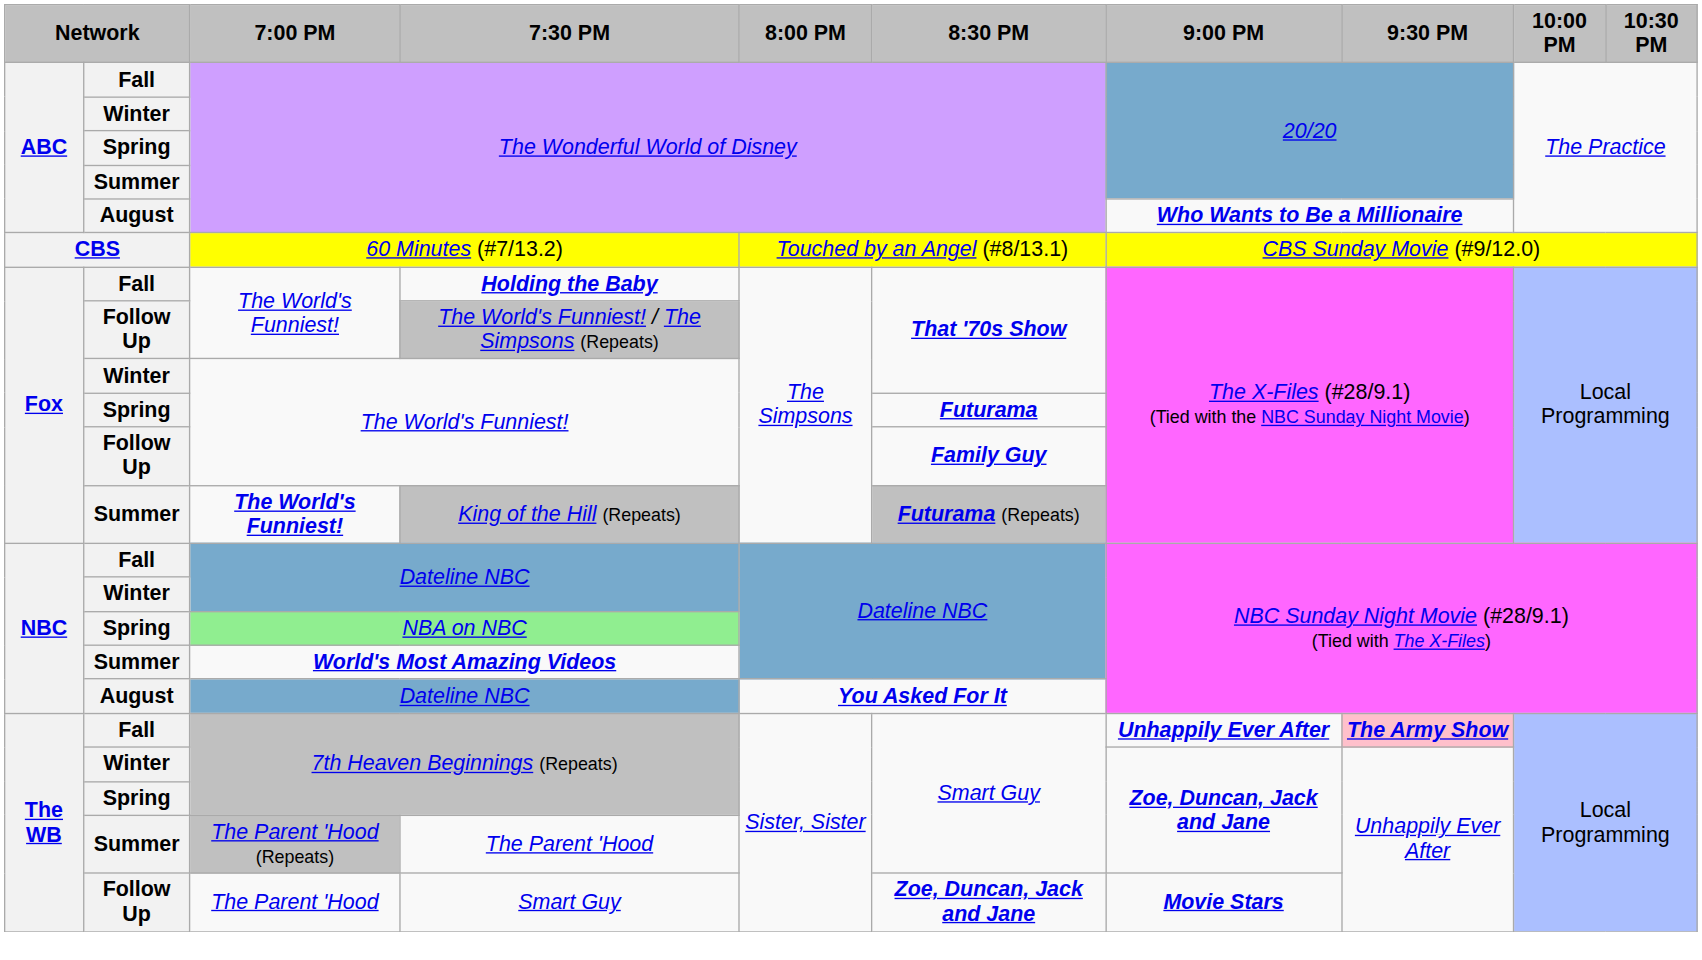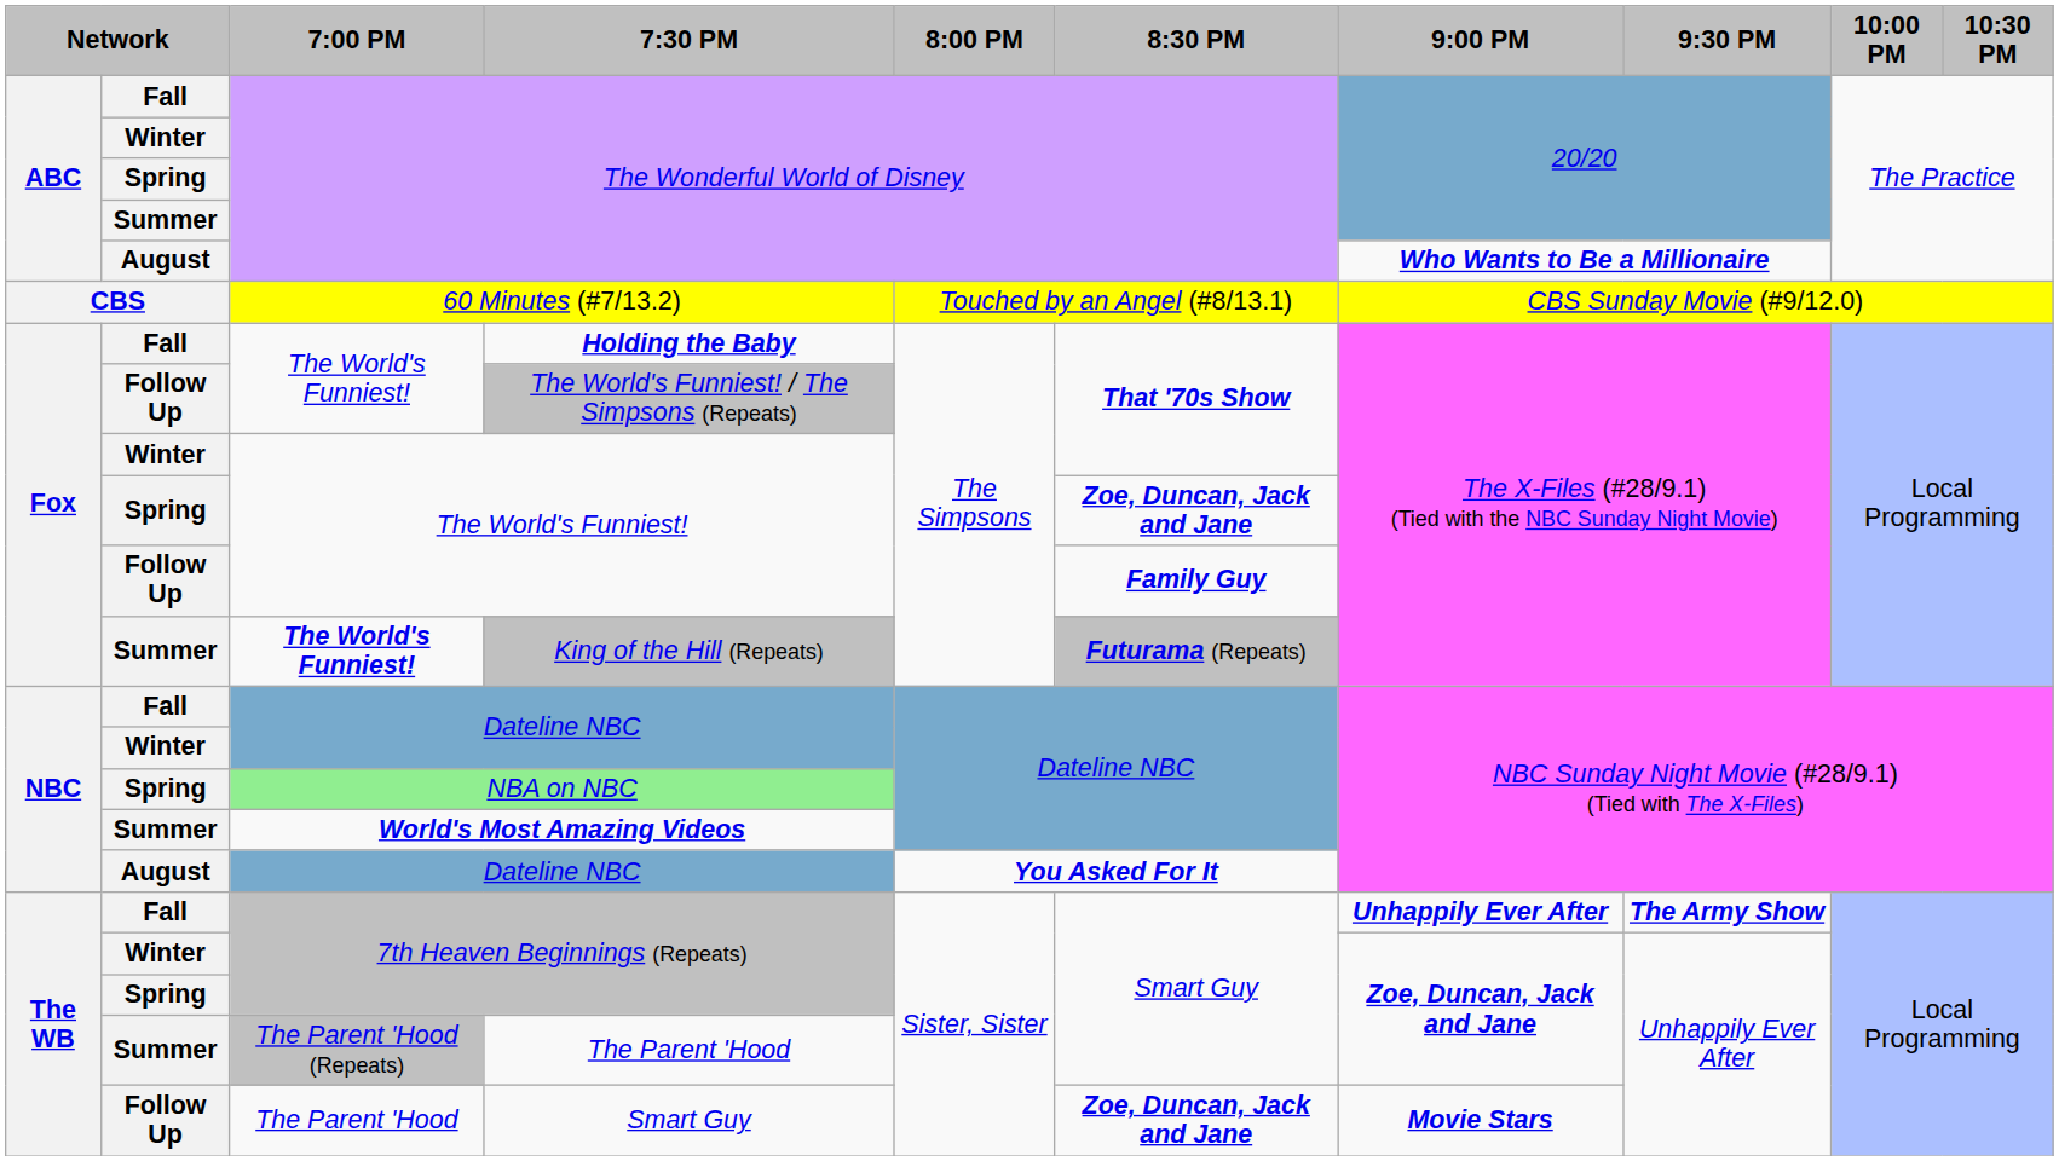 <table class="wikitable" style="width:100%;margin-right:0;text-align:center">
 <tr>
 <th colspan="2" style="background-color:#C0C0C0;text-align:center">Network</th>
 <th style="background-color:#C0C0C0;text-align:center">7:00 PM</th>
 <th style="background-color:#C0C0C0;text-align:center">7:30 PM</th>
 <th style="background-color:#C0C0C0;text-align:center">8:00 PM</th>
 <th style="background-color:#C0C0C0;text-align:center">8:30 PM</th>
 <th style="background-color:#C0C0C0;text-align:center">9:00 PM</th>
 <th style="background-color:#C0C0C0;text-align:center">9:30 PM</th>
 <th style="background-color:#C0C0C0;text-align:center">10:00 PM</th>
 <th style="background-color:#C0C0C0;text-align:center">10:30 PM</th>
 </tr>
 <tr>
 <th rowspan="5"><a href='#'>ABC</a></th>
 <th>Fall</th>
 <td colspan="4" bgcolor="#CF9FFF" rowspan="5"><em><a href='#'>The Wonderful World of Disney</a></em></td>
 <td colspan="2" bgcolor="#77AACC" rowspan="4"><em><a href='#'>20/20</a></em></td>
 <td colspan="2"  rowspan="5"><em><a href='#'>The Practice</a></em></td>
 </tr>
 <tr>
 <th>Winter</th>
 </tr>
 <tr>
 <th>Spring</th>
 </tr>
 <tr>
 <th>Summer</th>
 </tr>
 <tr>
 <th>August</th>
 <td colspan="2"><strong><em><a href='#'>Who Wants to Be a Millionaire</a></em></strong></td>
 </tr>
 <tr>
 <th colspan="2"><a href='#'>CBS</a></th>
 <td bgcolor="#FFFF00" colspan="2"><em><a href='#'>60 Minutes</a></em> (#7/13.2)</td>
 <td bgcolor="#FFFF00" colspan="2"><em><a href='#'>Touched by an Angel</a></em> (#8/13.1)</td>
 <td bgcolor="#FFFF00" colspan="4"><em><a href='#'>CBS Sunday Movie</a></em> (#9/12.0)</td>
 </tr>
 <tr>
 <th rowspan="6"><a href='#'>Fox</a></th>
 <th>Fall</th>
 <td rowspan="2"><em><a href='#'>The World's Funniest!</a></em></td>
 <td><strong><em><a href='#'>Holding the Baby</a></em></strong></td>
 <td rowspan="6"><em><a href='#'>The Simpsons</a></em></td>
 <td rowspan="3"><strong><em><a href='#'>That '70s Show</a></em></strong></td>
 <td bgcolor="#FF66FF" rowspan="6" colspan="2"><em><a href='#'>The X-Files</a></em> (#28/9.1)<br><small>(Tied with the <a href='#'>NBC Sunday Night Movie</a>)</small></td>
 <td bgcolor="#abbfff" rowspan="6" colspan="2">Local Programming</td>
 </tr>
 <tr>
 <th>Follow Up</th>
 <td bgcolor="#C0C0C0"><em><a href='#'>The World's Funniest!</a> / <a href='#'>The Simpsons</a></em> <small>(Repeats)</small></td>
 </tr>
 <tr>
 <th>Winter</th>
 <td rowspan="3" colspan="2"><em><a href='#'>The World's Funniest!</a></em></td>
 </tr>
 <tr>
 <th>Spring</th>
-<td><strong><em><a href='#'>Futurama</a></em></strong></td>
+<td><strong><em><a href='#'>Zoe, Duncan, Jack and Jane</a></em></strong></td>
 </tr>
 <tr>
 <th>Follow Up</th>
 <td><strong><em><a href='#'>Family Guy</a></em></strong></td>
 </tr>
 <tr>
 <th>Summer</th>
 <td><strong><em><a href='#'>The World's Funniest!</a></em></strong></td>
 <td bgcolor="#C0C0C0"><em><a href='#'>King of the Hill</a></em> <small>(Repeats)</small></td>
 <td bgcolor="#C0C0C0"><strong><em><a href='#'>Futurama</a></em></strong> <small>(Repeats)</small></td>
 </tr>
 <tr>
 <th rowspan="5"><a href='#'>NBC</a></th>
 <th>Fall</th>
 <td colspan="2" bgcolor="#77AACC" rowspan="2"><em><a href='#'>Dateline NBC</a></em></td>
 <td colspan="2" bgcolor="#77AACC" rowspan="4"><em><a href='#'>Dateline NBC</a></em></td>
 <td rowspan="5" bgcolor="#FF66FF" colspan="4"><em><a href='#'>NBC Sunday Night Movie</a></em> (#28/9.1)<br><small>(Tied with <em><a href='#'>The X-Files</a></em>)</small></td>
 </tr>
 <tr>
 <th>Winter</th>
 </tr>
 <tr>
 <th>Spring</th>
 <td colspan="2" bgcolor="lightgreen"><em><a href='#'>NBA on NBC</a></em></td>
 </tr>
 <tr>
 <th>Summer</th>
 <td colspan="2"><strong><em><a href='#'>World's Most Amazing Videos</a></em></strong></td>
 </tr>
 <tr>
 <th>August</th>
 <td colspan="2" bgcolor="#77AACC"><em><a href='#'>Dateline NBC</a></em></td>
 <td colspan="2"><strong><em><a href='#'>You Asked For It</a></em></strong></td>
 </tr>
 <tr>
 <th rowspan="5"><a href='#'>The WB</a></th>
 <th>Fall</th>
 <td colspan="2" rowspan="3" bgcolor="#C0C0C0"><em><a href='#'>7th Heaven Beginnings</a></em> <small>(Repeats)</small></td>
 <td rowspan="5"><em><a href='#'>Sister, Sister</a></em></td>
 <td rowspan="4"><em><a href='#'>Smart Guy</a></em></td>
 <td><strong><em><a href='#'>Unhappily Ever After</a></em></strong></td>
-<td style="background: pink;"><strong><em><a href='#'>The Army Show</a></em></strong></td>
+<td><strong><em><a href='#'>The Army Show</a></em></strong></td>
 <td bgcolor="#abbfff" rowspan="5" colspan="2">Local Programming</td>
 </tr>
 <tr>
 <th>Winter</th>
 <td rowspan="3"><strong><em><a href='#'>Zoe, Duncan, Jack and Jane</a></em></strong></td>
 <td rowspan="4"><em><a href='#'>Unhappily Ever After</a></em></td>
 </tr>
 <tr>
 <th>Spring</th>
 </tr>
 <tr>
 <th>Summer</th>
 <td bgcolor="#C0C0C0"><em><a href='#'>The Parent 'Hood</a></em> <small>(Repeats)</small></td>
 <td><em><a href='#'>The Parent 'Hood</a></em></td>
 </tr>
 <tr>
 <th>Follow Up</th>
 <td><em><a href='#'>The Parent 'Hood</a></em></td>
 <td><em><a href='#'>Smart Guy</a></em></td>
 <td><strong><em><a href='#'>Zoe, Duncan, Jack and Jane</a></em></strong></td>
 <td><strong><em><a href='#'>Movie Stars</a></em></strong></td>
 </tr>
 </table>
